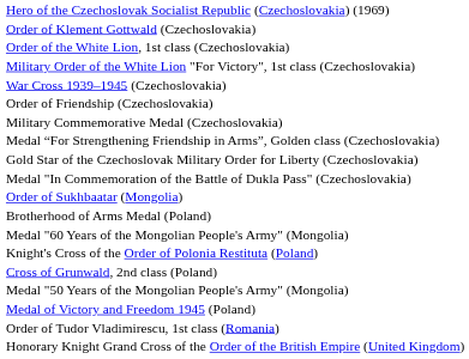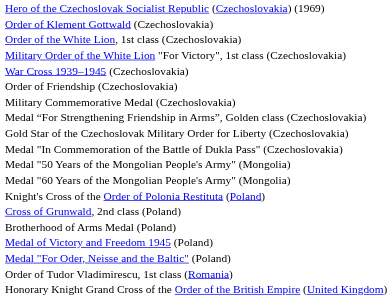 <table>
 <tr>
 <td></td>
 <td><a href='#'>Hero of the Czechoslovak Socialist Republic</a> (<a href='#'>Czechoslovakia</a>) (1969)</td>
 </tr>
 <tr>
 <td></td>
 <td><a href='#'>Order of Klement Gottwald</a> (Czechoslovakia)</td>
 </tr>
 <tr>
 <td></td>
 <td><a href='#'>Order of the White Lion</a>, 1st class (Czechoslovakia)</td>
 </tr>
 <tr>
 <td></td>
 <td><a href='#'>Military Order of the White Lion</a> "For Victory", 1st class (Czechoslovakia)</td>
 </tr>
 <tr>
 <td></td>
 <td><a href='#'>War Cross 1939–1945</a> (Czechoslovakia)</td>
 </tr>
 <tr>
 <td></td>
 <td>Order of Friendship (Czechoslovakia)</td>
 </tr>
 <tr>
 <td></td>
 <td>Military Commemorative Medal (Czechoslovakia)</td>
 </tr>
 <tr>
 <td></td>
 <td>Medal “For Strengthening Friendship in Arms”, Golden class (Czechoslovakia)</td>
 </tr>
 <tr>
 <td></td>
 <td>Gold Star of the Czechoslovak Military Order for Liberty (Czechoslovakia)</td>
 </tr>
 <tr>
 <td></td>
 <td>Medal "In Commemoration of the Battle of Dukla Pass" (Czechoslovakia)</td>
 </tr>
 <tr>
 <td></td>
-<td><a href='#'>Order of Sukhbaatar</a> (<a href='#'>Mongolia</a>)</td>
-</tr>
-<tr>
-<td></td>
-<td>Brotherhood of Arms Medal (Poland)</td>
+<td>Medal "50 Years of the Mongolian People's Army" (Mongolia)</td>
 </tr>
 <tr>
 <td></td>
 <td>Medal "60 Years of the Mongolian People's Army" (Mongolia)</td>
 </tr>
 <tr>
 <td></td>
 <td>Knight's Cross of the <a href='#'>Order of Polonia Restituta</a> (<a href='#'>Poland</a>)</td>
 </tr>
 <tr>
 <td></td>
 <td><a href='#'>Cross of Grunwald</a>, 2nd class (Poland)</td>
 </tr>
 <tr>
 <td></td>
-<td>Medal "50 Years of the Mongolian People's Army" (Mongolia)</td>
+<td>Brotherhood of Arms Medal (Poland)</td>
 </tr>
 <tr>
 <td></td>
 <td><a href='#'>Medal of Victory and Freedom 1945</a> (Poland)</td>
+</tr>
+<tr>
+<td></td>
+<td><a href='#'>Medal "For Oder, Neisse and the Baltic"</a> (Poland)</td>
 </tr>
 <tr>
 <td></td>
 <td>Order of Tudor Vladimirescu, 1st class (<a href='#'>Romania</a>)</td>
 </tr>
 <tr>
 <td></td>
 <td>Honorary Knight Grand Cross of the <a href='#'>Order of the British Empire</a> (<a href='#'>United Kingdom</a>)</td>
 </tr>
 <tr>
 </tr>
 </table>
